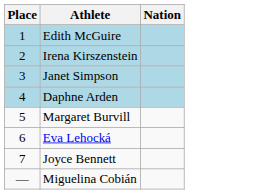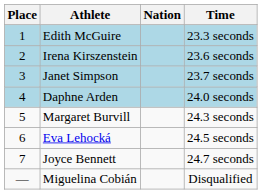 <table class=wikitable>
 <tr>
 <th>Place</th>
 <th>Athlete</th>
 <th>Nation</th>
+<th>Time</th>
 </tr>
 <tr align=center bgcolor=lightblue>
 <td>1</td>
 <td align=left>Edith McGuire</td>
 <td align=left></td>
+<td>23.3 seconds</td>
 </tr>
 <tr align=center bgcolor=lightblue>
 <td>2</td>
 <td align=left>Irena Kirszenstein</td>
 <td align=left></td>
+<td>23.6 seconds</td>
 </tr>
 <tr align=center bgcolor=lightblue>
 <td>3</td>
 <td align=left>Janet Simpson</td>
 <td align=left></td>
+<td>23.7 seconds</td>
 </tr>
 <tr align=center bgcolor=lightblue>
 <td>4</td>
 <td align=left>Daphne Arden</td>
 <td align=left></td>
+<td>24.0 seconds</td>
 </tr>
 <tr align=center>
 <td>5</td>
 <td align=left>Margaret Burvill</td>
 <td align=left></td>
+<td>24.3 seconds</td>
 </tr>
 <tr align=center>
 <td>6</td>
 <td align=left><a href='#'>Eva Lehocká</a></td>
 <td align=left></td>
+<td>24.5 seconds</td>
 </tr>
 <tr align=center>
 <td>7</td>
 <td align=left>Joyce Bennett</td>
 <td align=left></td>
+<td>24.7 seconds</td>
 </tr>
 <tr align=center>
 <td>—</td>
 <td align=left>Miguelina Cobián</td>
 <td align=left></td>
+<td>Disqualified</td>
 </tr>
 </table>
